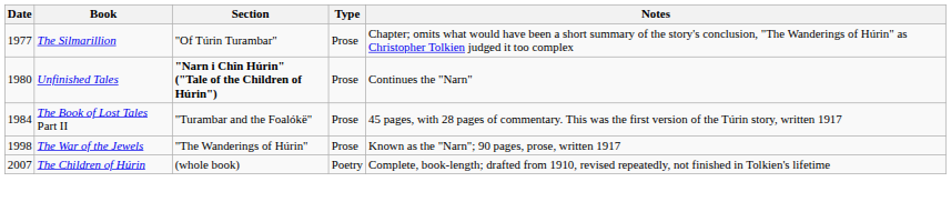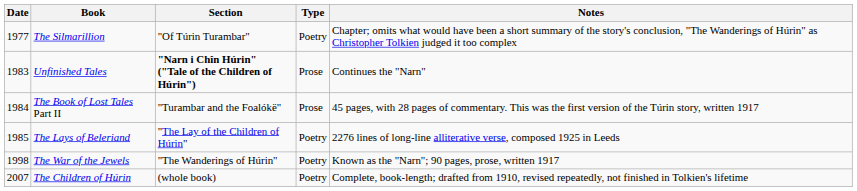 <table class="wikitable">
 <tr>
 <th>Date</th>
 <th scope="col" style="width:175px";>Book</th>
 <th scope="col" style="width:200px";>Section</th>
 <th>Type</th>
 <th>Notes</th>
 </tr>
 <tr>
 <td>1977</td>
 <td><em><a href='#'>The Silmarillion</a></em></td>
 <td>"Of Túrin Turambar"</td>
-<td>Prose</td>
+<td>Poetry</td>
 <td>Chapter; omits what would have been a short summary of the story's conclusion, "The Wanderings of Húrin" as <a href='#'>Christopher Tolkien</a> judged it too complex</td>
 </tr>
 <tr>
-<td>1980</td>
+<td>1983</td>
 <td><em><a href='#'>Unfinished Tales</a></em></td>
 <td><strong>"Narn i Chîn Húrin"<br>("Tale of the Children of Húrin")</strong></td>
 <td>Prose</td>
 <td>Continues the "Narn"</td>
 </tr>
 <tr>
 <td>1984</td>
 <td><em><a href='#'>The Book of Lost Tales</a></em> Part II</td>
 <td>"Turambar and the Foalókë"</td>
 <td>Prose</td>
 <td> 45 pages, with 28 pages of commentary. This was the first version of the Túrin story, written  1917</td>
 </tr>
 <tr>
+<td>1985</td>
+<td><em><a href='#'>The Lays of Beleriand</a></em></td>
+<td>"<a href='#'>The Lay of the Children of Húrin</a>"</td>
+<td>Poetry</td>
+<td>2276 lines of long-line <a href='#'>alliterative verse</a>, composed  1925 in Leeds</td>
+</tr>
+<tr>
 <td>1998</td>
 <td><em><a href='#'>The War of the Jewels</a></em></td>
 <td>"The Wanderings of Húrin"</td>
-<td>Prose</td>
+<td>Poetry</td>
 <td>Known as the "Narn";  90 pages, prose, written  1917</td>
 </tr>
 <tr>
 <td>2007</td>
 <td><em><a href='#'>The Children of Húrin</a></em></td>
 <td>(whole book)</td>
 <td>Poetry</td>
 <td>Complete, book-length; drafted from 1910, revised repeatedly, not finished in Tolkien's lifetime</td>
 </tr>
 </table>
